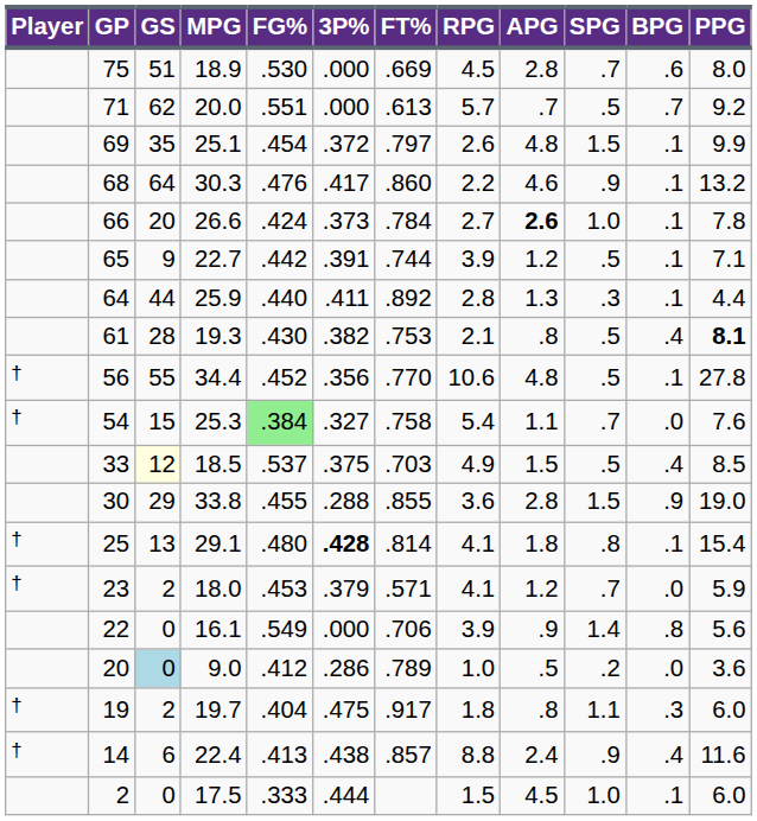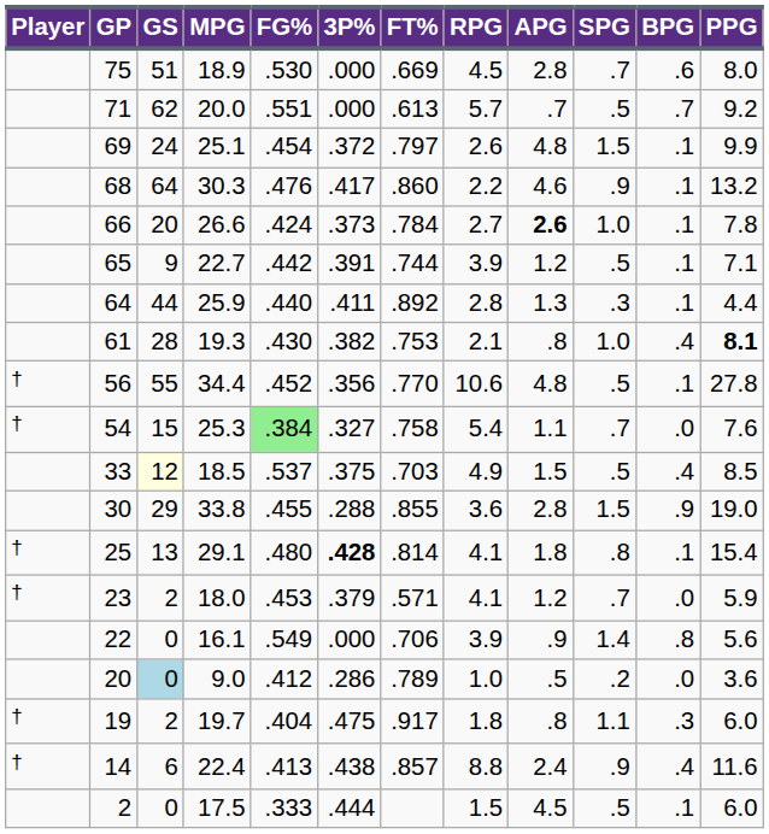 <table class="wikitable sortable" style="text-align:right;">
 <tr>
 <th style="background:#582C83; color:#FFFFFF; border-top:#5B6770 3px solid; border-bottom:#5B6770 3px solid;">Player</th>
 <th style="background:#582C83; color:#FFFFFF; border-top:#5B6770 3px solid; border-bottom:#5B6770 3px solid;">GP</th>
 <th style="background:#582C83; color:#FFFFFF; border-top:#5B6770 3px solid; border-bottom:#5B6770 3px solid;">GS</th>
 <th style="background:#582C83; color:#FFFFFF; border-top:#5B6770 3px solid; border-bottom:#5B6770 3px solid;">MPG</th>
 <th style="background:#582C83; color:#FFFFFF; border-top:#5B6770 3px solid; border-bottom:#5B6770 3px solid;">FG%</th>
 <th style="background:#582C83; color:#FFFFFF; border-top:#5B6770 3px solid; border-bottom:#5B6770 3px solid;">3P%</th>
 <th style="background:#582C83; color:#FFFFFF; border-top:#5B6770 3px solid; border-bottom:#5B6770 3px solid;">FT%</th>
 <th style="background:#582C83; color:#FFFFFF; border-top:#5B6770 3px solid; border-bottom:#5B6770 3px solid;">RPG</th>
 <th style="background:#582C83; color:#FFFFFF; border-top:#5B6770 3px solid; border-bottom:#5B6770 3px solid;">APG</th>
 <th style="background:#582C83; color:#FFFFFF; border-top:#5B6770 3px solid; border-bottom:#5B6770 3px solid;">SPG</th>
 <th style="background:#582C83; color:#FFFFFF; border-top:#5B6770 3px solid; border-bottom:#5B6770 3px solid;">BPG</th>
 <th style="background:#582C83; color:#FFFFFF; border-top:#5B6770 3px solid; border-bottom:#5B6770 3px solid;">PPG</th>
 </tr>
 <tr>
 <td style="text-align:left;"></td>
 <td>75</td>
 <td>51</td>
 <td>18.9</td>
 <td>.530</td>
 <td>.000</td>
 <td>.669</td>
 <td>4.5</td>
 <td>2.8</td>
 <td>.7</td>
 <td>.6</td>
 <td>8.0</td>
 </tr>
 <tr>
 <td style="text-align:left;"></td>
 <td>71</td>
 <td>62</td>
 <td>20.0</td>
 <td>.551</td>
 <td>.000</td>
 <td>.613</td>
 <td>5.7</td>
 <td>.7</td>
 <td>.5</td>
 <td>.7</td>
 <td>9.2</td>
 </tr>
 <tr>
 <td style="text-align:left;"></td>
 <td>69</td>
-<td>35</td>
+<td>24</td>
 <td>25.1</td>
 <td>.454</td>
 <td>.372</td>
 <td>.797</td>
 <td>2.6</td>
 <td>4.8</td>
 <td>1.5</td>
 <td>.1</td>
 <td>9.9</td>
 </tr>
 <tr>
 <td style="text-align:left;"></td>
 <td>68</td>
 <td>64</td>
 <td>30.3</td>
 <td>.476</td>
 <td>.417</td>
 <td>.860</td>
 <td>2.2</td>
 <td>4.6</td>
 <td>.9</td>
 <td>.1</td>
 <td>13.2</td>
 </tr>
 <tr>
 <td style="text-align:left;"></td>
 <td>66</td>
 <td>20</td>
 <td>26.6</td>
 <td>.424</td>
 <td>.373</td>
 <td>.784</td>
 <td>2.7</td>
 <td><strong>2.6</strong></td>
 <td>1.0</td>
 <td>.1</td>
 <td>7.8</td>
 </tr>
 <tr>
 <td style="text-align:left;"></td>
 <td>65</td>
 <td>9</td>
 <td>22.7</td>
 <td>.442</td>
 <td>.391</td>
 <td>.744</td>
 <td>3.9</td>
 <td>1.2</td>
 <td>.5</td>
 <td>.1</td>
 <td>7.1</td>
 </tr>
 <tr>
 <td style="text-align:left;"></td>
 <td>64</td>
 <td>44</td>
 <td>25.9</td>
 <td>.440</td>
 <td>.411</td>
 <td>.892</td>
 <td>2.8</td>
 <td>1.3</td>
 <td>.3</td>
 <td>.1</td>
 <td>4.4</td>
 </tr>
 <tr>
 <td style="text-align:left;"></td>
 <td>61</td>
 <td>28</td>
 <td>19.3</td>
 <td>.430</td>
 <td>.382</td>
 <td>.753</td>
 <td>2.1</td>
 <td>.8</td>
-<td>.5</td>
+<td>1.0</td>
 <td>.4</td>
 <td><strong>8.1</strong></td>
 </tr>
 <tr>
 <td style="text-align:left;"><sup>†</sup></td>
 <td>56</td>
 <td>55</td>
 <td>34.4</td>
 <td>.452</td>
 <td>.356</td>
 <td>.770</td>
 <td>10.6</td>
 <td>4.8</td>
 <td>.5</td>
 <td>.1</td>
 <td>27.8</td>
 </tr>
 <tr>
 <td style="text-align:left;"><sup>†</sup></td>
 <td>54</td>
 <td>15</td>
 <td>25.3</td>
 <td style="background: lightgreen;">.384</td>
 <td>.327</td>
 <td>.758</td>
 <td>5.4</td>
 <td>1.1</td>
 <td>.7</td>
 <td>.0</td>
 <td>7.6</td>
 </tr>
 <tr>
 <td style="text-align:left;"></td>
 <td>33</td>
 <td style="background: lightyellow;">12</td>
 <td>18.5</td>
 <td>.537</td>
 <td>.375</td>
 <td>.703</td>
 <td>4.9</td>
 <td>1.5</td>
 <td>.5</td>
 <td>.4</td>
 <td>8.5</td>
 </tr>
 <tr>
 <td style="text-align:left;"></td>
 <td>30</td>
 <td>29</td>
 <td>33.8</td>
 <td>.455</td>
 <td>.288</td>
 <td>.855</td>
 <td>3.6</td>
 <td>2.8</td>
 <td>1.5</td>
 <td>.9</td>
 <td>19.0</td>
 </tr>
 <tr>
 <td style="text-align:left;"><sup>†</sup></td>
 <td>25</td>
 <td>13</td>
 <td>29.1</td>
 <td>.480</td>
 <td><strong>.428</strong></td>
 <td>.814</td>
 <td>4.1</td>
 <td>1.8</td>
 <td>.8</td>
 <td>.1</td>
 <td>15.4</td>
 </tr>
 <tr>
 <td style="text-align:left;"><sup>†</sup></td>
 <td>23</td>
 <td>2</td>
 <td>18.0</td>
 <td>.453</td>
 <td>.379</td>
 <td>.571</td>
 <td>4.1</td>
 <td>1.2</td>
 <td>.7</td>
 <td>.0</td>
 <td>5.9</td>
 </tr>
 <tr>
 <td style="text-align:left;"></td>
 <td>22</td>
 <td>0</td>
 <td>16.1</td>
 <td>.549</td>
 <td>.000</td>
 <td>.706</td>
 <td>3.9</td>
 <td>.9</td>
 <td>1.4</td>
 <td>.8</td>
 <td>5.6</td>
 </tr>
 <tr>
 <td style="text-align:left;"></td>
 <td>20</td>
 <td style="background: lightblue;">0</td>
 <td>9.0</td>
 <td>.412</td>
 <td>.286</td>
 <td>.789</td>
 <td>1.0</td>
 <td>.5</td>
 <td>.2</td>
 <td>.0</td>
 <td>3.6</td>
 </tr>
 <tr>
 <td style="text-align:left;"><sup>†</sup></td>
 <td>19</td>
 <td>2</td>
 <td>19.7</td>
 <td>.404</td>
 <td>.475</td>
 <td>.917</td>
 <td>1.8</td>
 <td>.8</td>
 <td>1.1</td>
 <td>.3</td>
 <td>6.0</td>
 </tr>
 <tr>
 <td style="text-align:left;"><sup>†</sup></td>
 <td>14</td>
 <td>6</td>
 <td>22.4</td>
 <td>.413</td>
 <td>.438</td>
 <td>.857</td>
 <td>8.8</td>
 <td>2.4</td>
 <td>.9</td>
 <td>.4</td>
 <td>11.6</td>
 </tr>
 <tr>
 <td style="text-align:left;"></td>
 <td>2</td>
 <td>0</td>
 <td>17.5</td>
 <td>.333</td>
 <td>.444</td>
 <td></td>
 <td>1.5</td>
 <td>4.5</td>
-<td>1.0</td>
+<td>.5</td>
 <td>.1</td>
 <td>6.0</td>
 </tr>
 </table>
